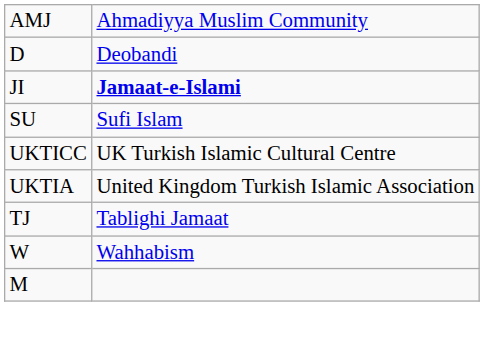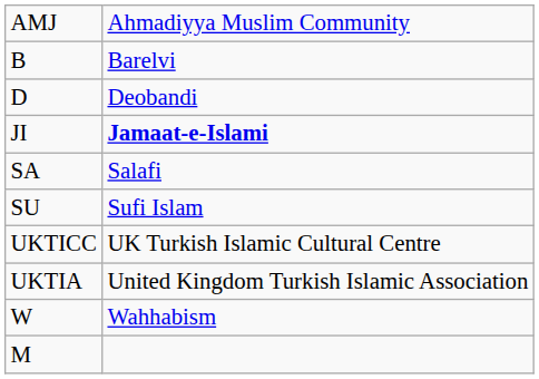 <table class="wikitable">
 <tr>
 <td>AMJ</td>
 <td><a href='#'>Ahmadiyya Muslim Community</a></td>
+</tr>
+<tr>
+<td>B</td>
+<td><a href='#'>Barelvi</a></td>
 </tr>
 <tr>
 <td>D</td>
 <td><a href='#'>Deobandi</a></td>
 </tr>
 <tr>
 <td>JI</td>
 <td><strong><a href='#'>Jamaat-e-Islami</a></strong></td>
+</tr>
+<tr>
+<td>SA</td>
+<td><a href='#'>Salafi</a></td>
 </tr>
 <tr>
 <td>SU</td>
 <td><a href='#'>Sufi Islam</a></td>
 </tr>
 <tr>
 <td>UKTICC</td>
 <td>UK Turkish Islamic Cultural Centre</td>
 </tr>
 <tr>
 <td>UKTIA</td>
 <td>United Kingdom Turkish Islamic Association</td>
 </tr>
 <tr>
-<td>TJ</td>
-<td><a href='#'>Tablighi Jamaat</a></td>
-</tr>
-<tr>
 <td>W</td>
 <td><a href='#'>Wahhabism</a></td>
 </tr>
 <tr>
 <td>M</td>
 <td></td>
 </tr>
 </table>
